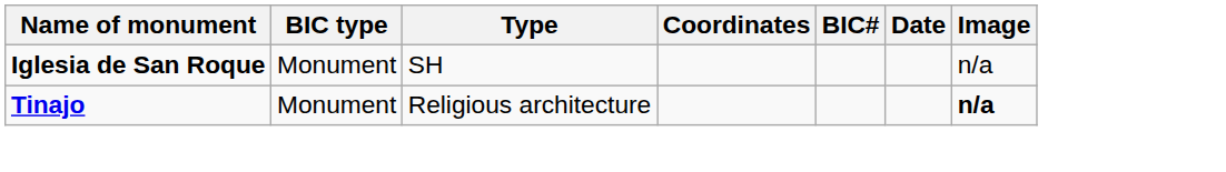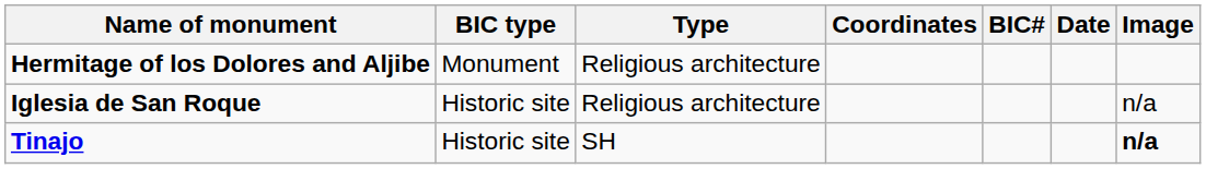 <table class="wikitable">
 <tr>
 <th>Name of monument</th>
 <th>BIC type</th>
 <th>Type</th>
 <th>Coordinates</th>
 <th>BIC#</th>
 <th>Date</th>
 <th>Image</th>
 </tr>
 <tr>
+<td><strong>Hermitage of los Dolores and Aljibe</strong></td>
+<td>Monument</td>
+<td>Religious architecture</td>
+<td></td>
+<td></td>
+<td></td>
+<td></td>
+</tr>
+<tr>
 <td><strong>Iglesia de San Roque</strong></td>
-<td>Monument</td>
-<td>SH</td>
+<td>Historic site</td>
+<td>Religious architecture</td>
 <td></td>
 <td></td>
 <td></td>
 <td>n/a</td>
 </tr>
 <tr>
 <td><strong><a href='#'>Tinajo</a></strong></td>
-<td>Monument</td>
-<td>Religious architecture</td>
+<td>Historic site</td>
+<td>SH</td>
 <td></td>
 <td></td>
 <td></td>
 <td><strong>n/a</strong></td>
 </tr>
 </table>
